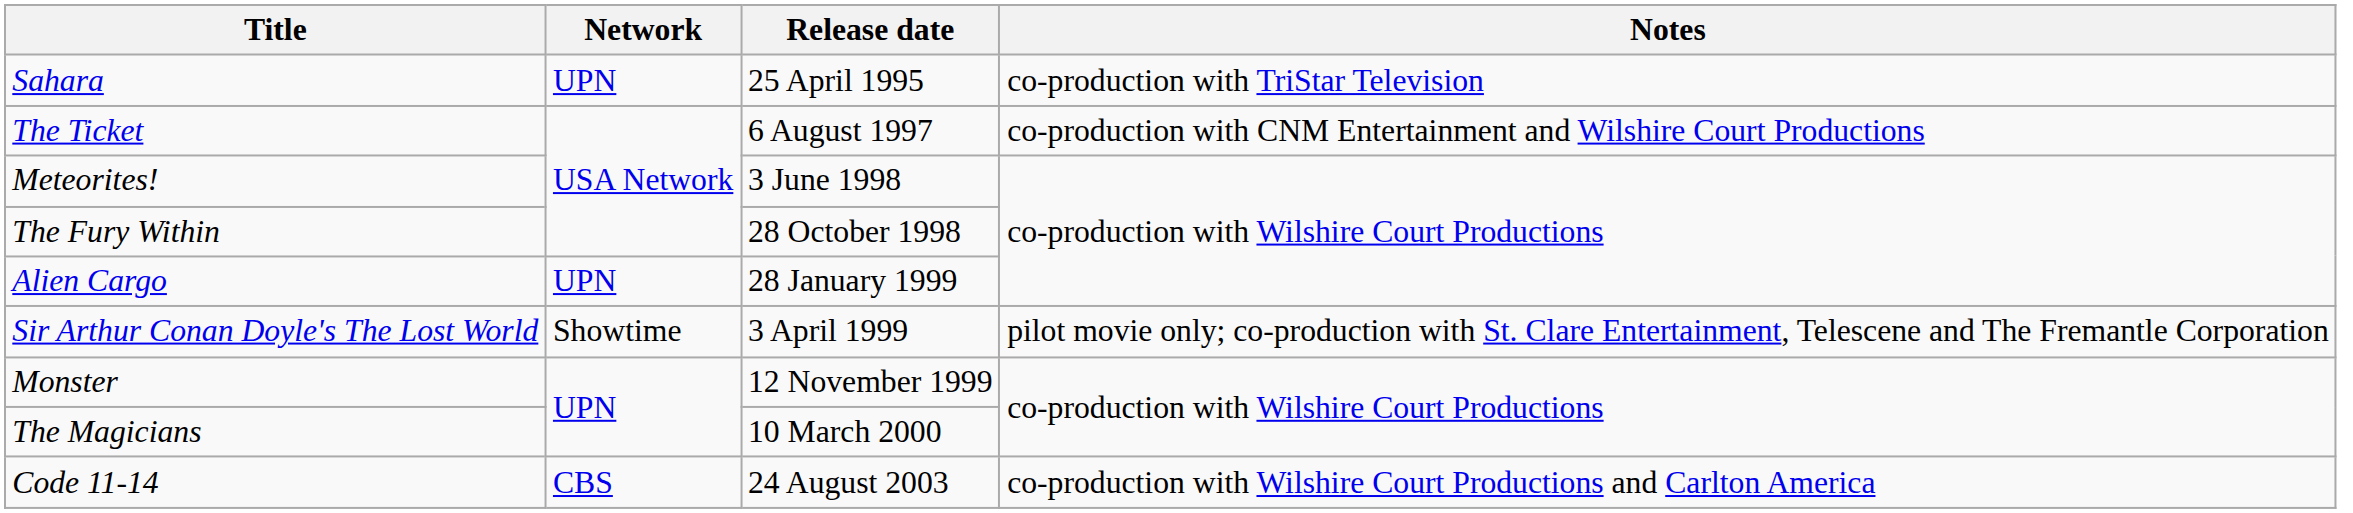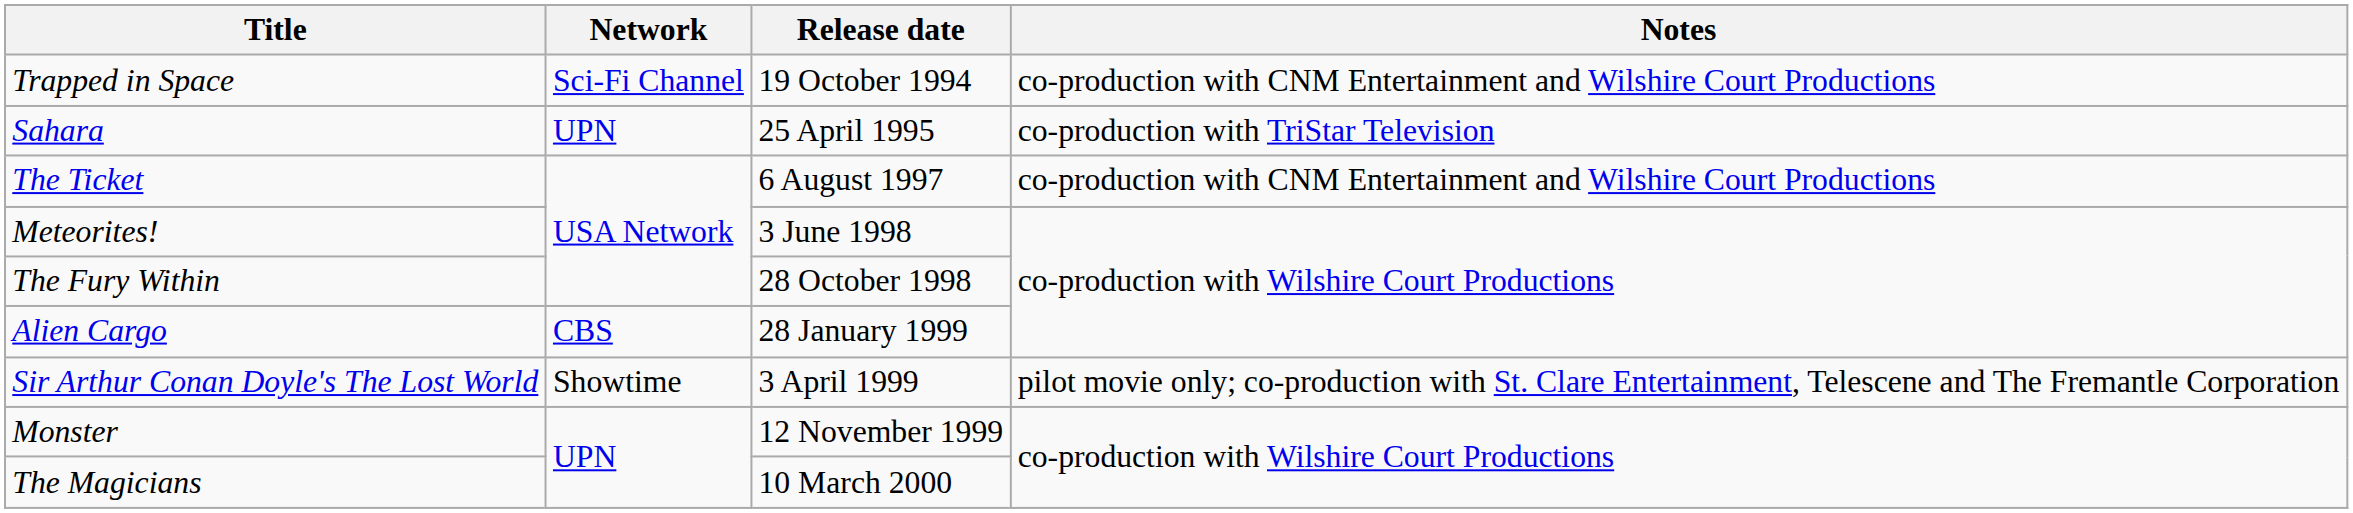 <table class="wikitable sortable">
 <tr>
 <th>Title</th>
 <th>Network</th>
 <th>Release date</th>
 <th>Notes</th>
+</tr>
+<tr>
+<td><em>Trapped in Space</em></td>
+<td><a href='#'>Sci-Fi Channel</a></td>
+<td>19 October 1994</td>
+<td>co-production with CNM Entertainment and <a href='#'>Wilshire Court Productions</a></td>
 </tr>
 <tr>
 <td><em><a href='#'>Sahara</a></em></td>
 <td><a href='#'>UPN</a></td>
 <td>25 April 1995</td>
 <td>co-production with <a href='#'>TriStar Television</a></td>
 </tr>
 <tr>
 <td><em><a href='#'>The Ticket</a></em></td>
 <td rowspan="3"><a href='#'>USA Network</a></td>
 <td>6 August 1997</td>
 <td>co-production with CNM Entertainment and <a href='#'>Wilshire Court Productions</a></td>
 </tr>
 <tr>
 <td><em>Meteorites!</em></td>
 <td>3 June 1998</td>
 <td rowspan="3">co-production with <a href='#'>Wilshire Court Productions</a></td>
 </tr>
 <tr>
 <td><em>The Fury Within</em></td>
 <td>28 October 1998</td>
 </tr>
 <tr>
 <td><em><a href='#'>Alien Cargo</a></em></td>
-<td><a href='#'>UPN</a></td>
+<td><a href='#'>CBS</a></td>
 <td>28 January 1999</td>
 </tr>
 <tr>
 <td><em><a href='#'>Sir Arthur Conan Doyle's The Lost World</a></em></td>
 <td>Showtime</td>
 <td>3 April 1999</td>
 <td>pilot movie only; co-production with <a href='#'>St. Clare Entertainment</a>, Telescene and The Fremantle Corporation</td>
 </tr>
 <tr>
 <td><em>Monster</em></td>
 <td rowspan="2"><a href='#'>UPN</a></td>
 <td>12 November 1999</td>
 <td rowspan="2">co-production with <a href='#'>Wilshire Court Productions</a></td>
 </tr>
 <tr>
 <td><em>The Magicians</em></td>
 <td>10 March 2000</td>
 </tr>
-<tr>
-<td><em>Code 11-14</em></td>
-<td><a href='#'>CBS</a></td>
-<td>24 August 2003</td>
-<td>co-production with <a href='#'>Wilshire Court Productions</a> and <a href='#'>Carlton America</a></td>
-</tr>
 </table>
